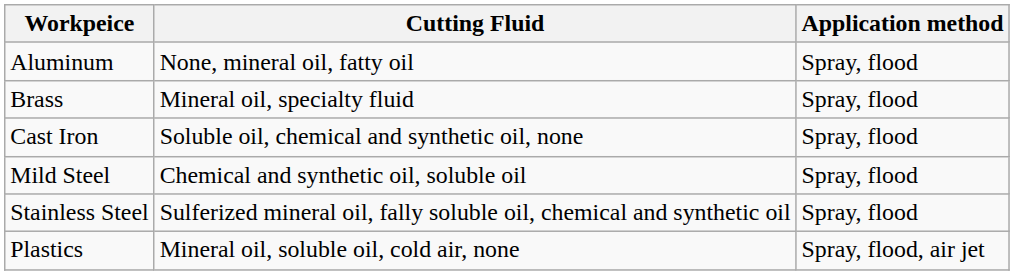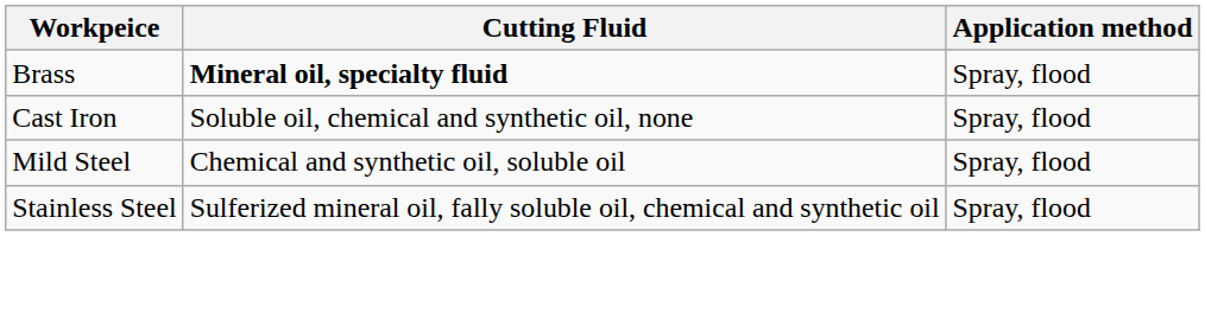 <table class="wikitable" border="1">
 <tr>
 <th>Workpeice</th>
 <th>Cutting Fluid</th>
 <th>Application method</th>
 </tr>
 <tr>
-<td>Aluminum</td>
-<td>None, mineral oil, fatty oil</td>
-<td>Spray, flood</td>
-</tr>
-<tr>
 <td>Brass</td>
-<td>Mineral oil, specialty fluid</td>
+<td><strong>Mineral oil, specialty fluid</strong></td>
 <td>Spray, flood</td>
 </tr>
 <tr>
 <td>Cast Iron</td>
 <td>Soluble oil, chemical and synthetic oil, none</td>
 <td>Spray, flood</td>
 </tr>
 <tr>
 <td>Mild Steel</td>
 <td>Chemical and synthetic oil, soluble oil</td>
 <td>Spray, flood</td>
 </tr>
 <tr>
 <td>Stainless Steel</td>
 <td>Sulferized mineral oil, fally soluble oil, chemical and synthetic oil</td>
 <td>Spray, flood</td>
 </tr>
-<tr>
-<td>Plastics</td>
-<td>Mineral oil, soluble oil, cold air, none</td>
-<td>Spray, flood, air jet</td>
-</tr>
 </table>
